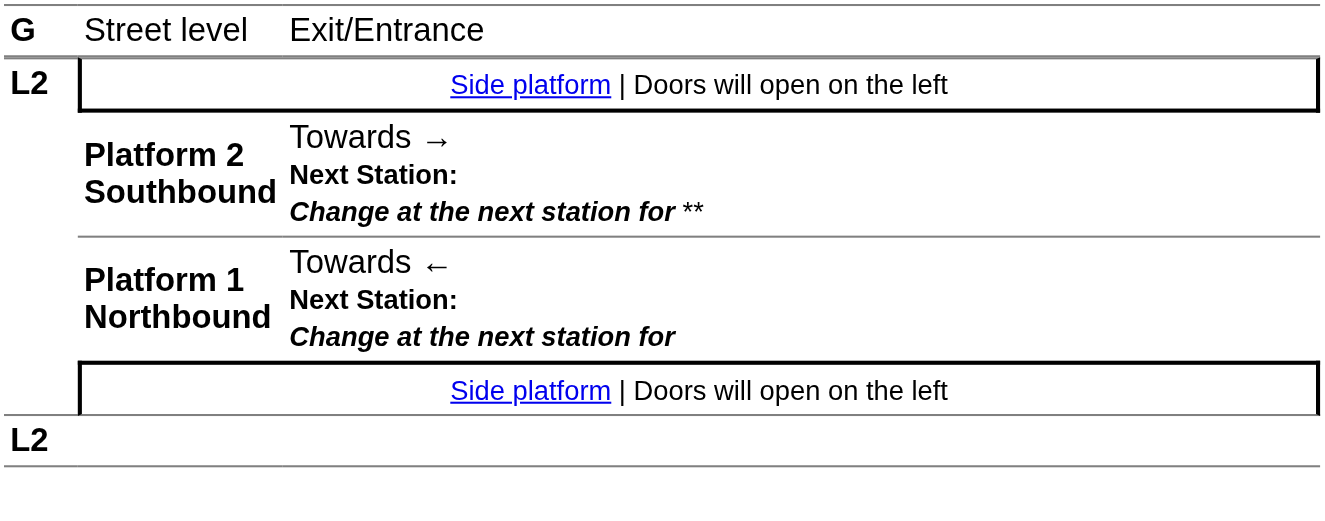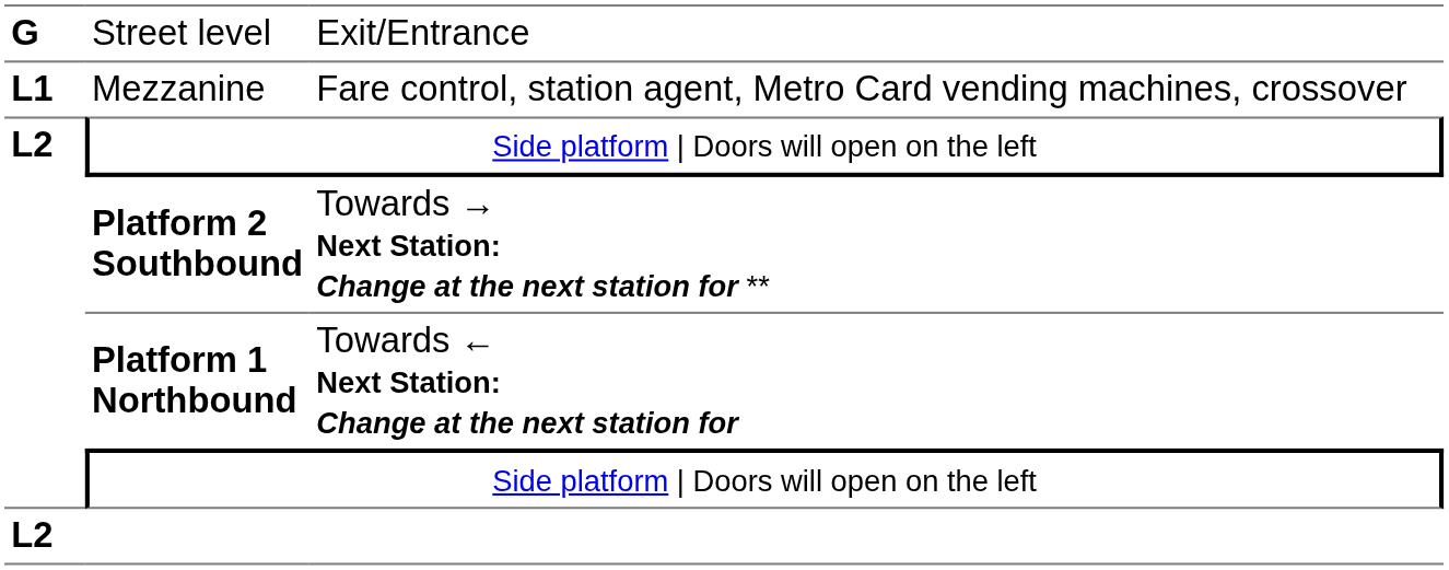 <table table border=0 cellspacing=0 cellpadding=3>
 <tr>
 <td style="border-bottom:solid 1px gray;border-top:solid 1px gray;" width=30 valign=top><strong>G</strong></td>
 <td style="border-top:solid 1px gray;border-bottom:solid 1px gray;" width=85 valign=top>Street level</td>
 <td style="border-top:solid 1px gray;border-bottom:solid 1px gray;" width=500 valign=top>Exit/Entrance</td>
+</tr>
+<tr>
+<td valign=top><strong>L1</strong></td>
+<td valign=top>Mezzanine</td>
+<td valign=top>Fare control, station agent, Metro Card vending machines, crossover<br></td>
 </tr>
 <tr>
 <td style="border-top:solid 1px gray;border-bottom:solid 1px gray;" width=30 rowspan=4 valign=top><strong>L2</strong></td>
 <td style="border-top:solid 1px gray;border-right:solid 2px black;border-left:solid 2px black;border-bottom:solid 2px black;text-align:center;" colspan=2><small><a href='#'>Side platform</a> | Doors will open on the left </small></td>
 </tr>
 <tr>
 <td style="border-bottom:solid 1px gray;" width=85><span><strong>Platform 2</strong><br><strong>Southbound</strong></span></td>
 <td style="border-bottom:solid 1px gray;" width=500>Towards → <br><small><strong>Next Station:</strong> <br><strong><em>Change at the next station for </em></strong> **</small></td>
 </tr>
 <tr>
 <td><span><strong>Platform 1</strong><br><strong>Northbound</strong></span></td>
 <td>Towards ← <br><small><strong>Next Station:</strong> <br><strong><em>Change at the next station for </em></strong></small></td>
 </tr>
 <tr>
 <td style="border-top:solid 2px black;border-right:solid 2px black;border-left:solid 2px black;border-bottom:solid 1px gray;" colspan=2 align=center><small><a href='#'>Side platform</a> | Doors will open on the left </small></td>
 </tr>
 <tr>
 <td style="border-bottom:solid 1px gray;" width=30 rowspan=2 valign=top><strong>L2</strong></td>
 <td style="border-bottom:solid 1px gray;" width=85></td>
 <td style="border-bottom:solid 1px gray;" width=500></td>
 </tr>
 <tr>
 </tr>
 </table>
